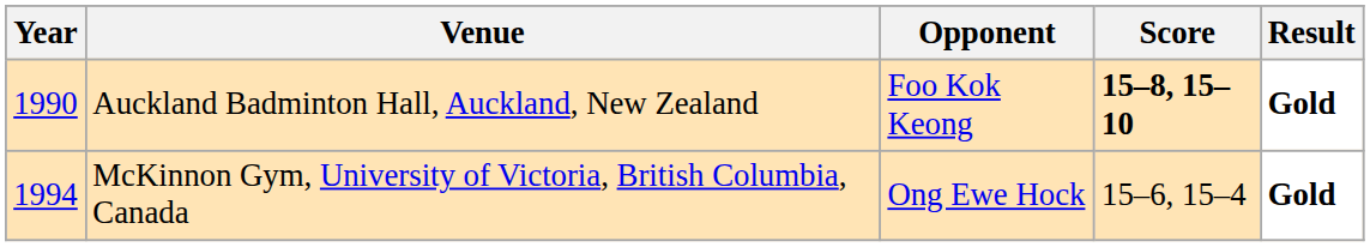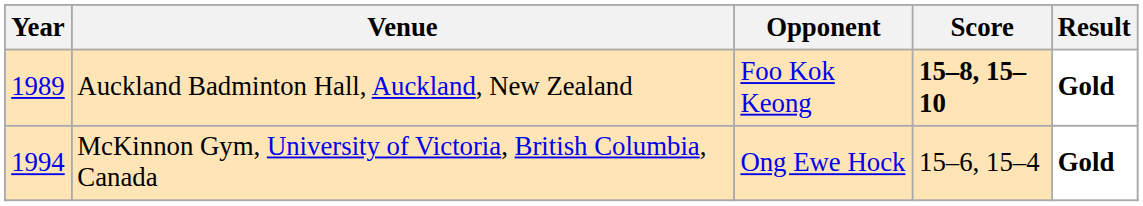 <table class="sortable wikitable" style="font-size: 90%;">
 <tr>
 <th>Year</th>
 <th>Venue</th>
 <th>Opponent</th>
 <th>Score</th>
 <th>Result</th>
 </tr>
 <tr style="background:#FFE4B5">
-<td align="center"><a href='#'>1990</a></td>
+<td align="center"><a href='#'>1989</a></td>
 <td align="left">Auckland Badminton Hall,  <a href='#'>Auckland</a>, New Zealand</td>
 <td align="left"> <a href='#'>Foo Kok Keong</a></td>
 <td align="left"><strong>15–8, 15–10</strong></td>
 <td style="text-align:left; background:white"> <strong>Gold</strong></td>
 </tr>
 <tr style="background:#FFE4B5">
 <td align="center"><a href='#'>1994</a></td>
 <td align="left">McKinnon Gym, <a href='#'>University of Victoria</a>, <a href='#'>British Columbia</a>, Canada</td>
 <td align="left"> <a href='#'>Ong Ewe Hock</a></td>
 <td align="left">15–6, 15–4</td>
 <td style="text-align:left; background:white"> <strong>Gold</strong></td>
 </tr>
 </table>
